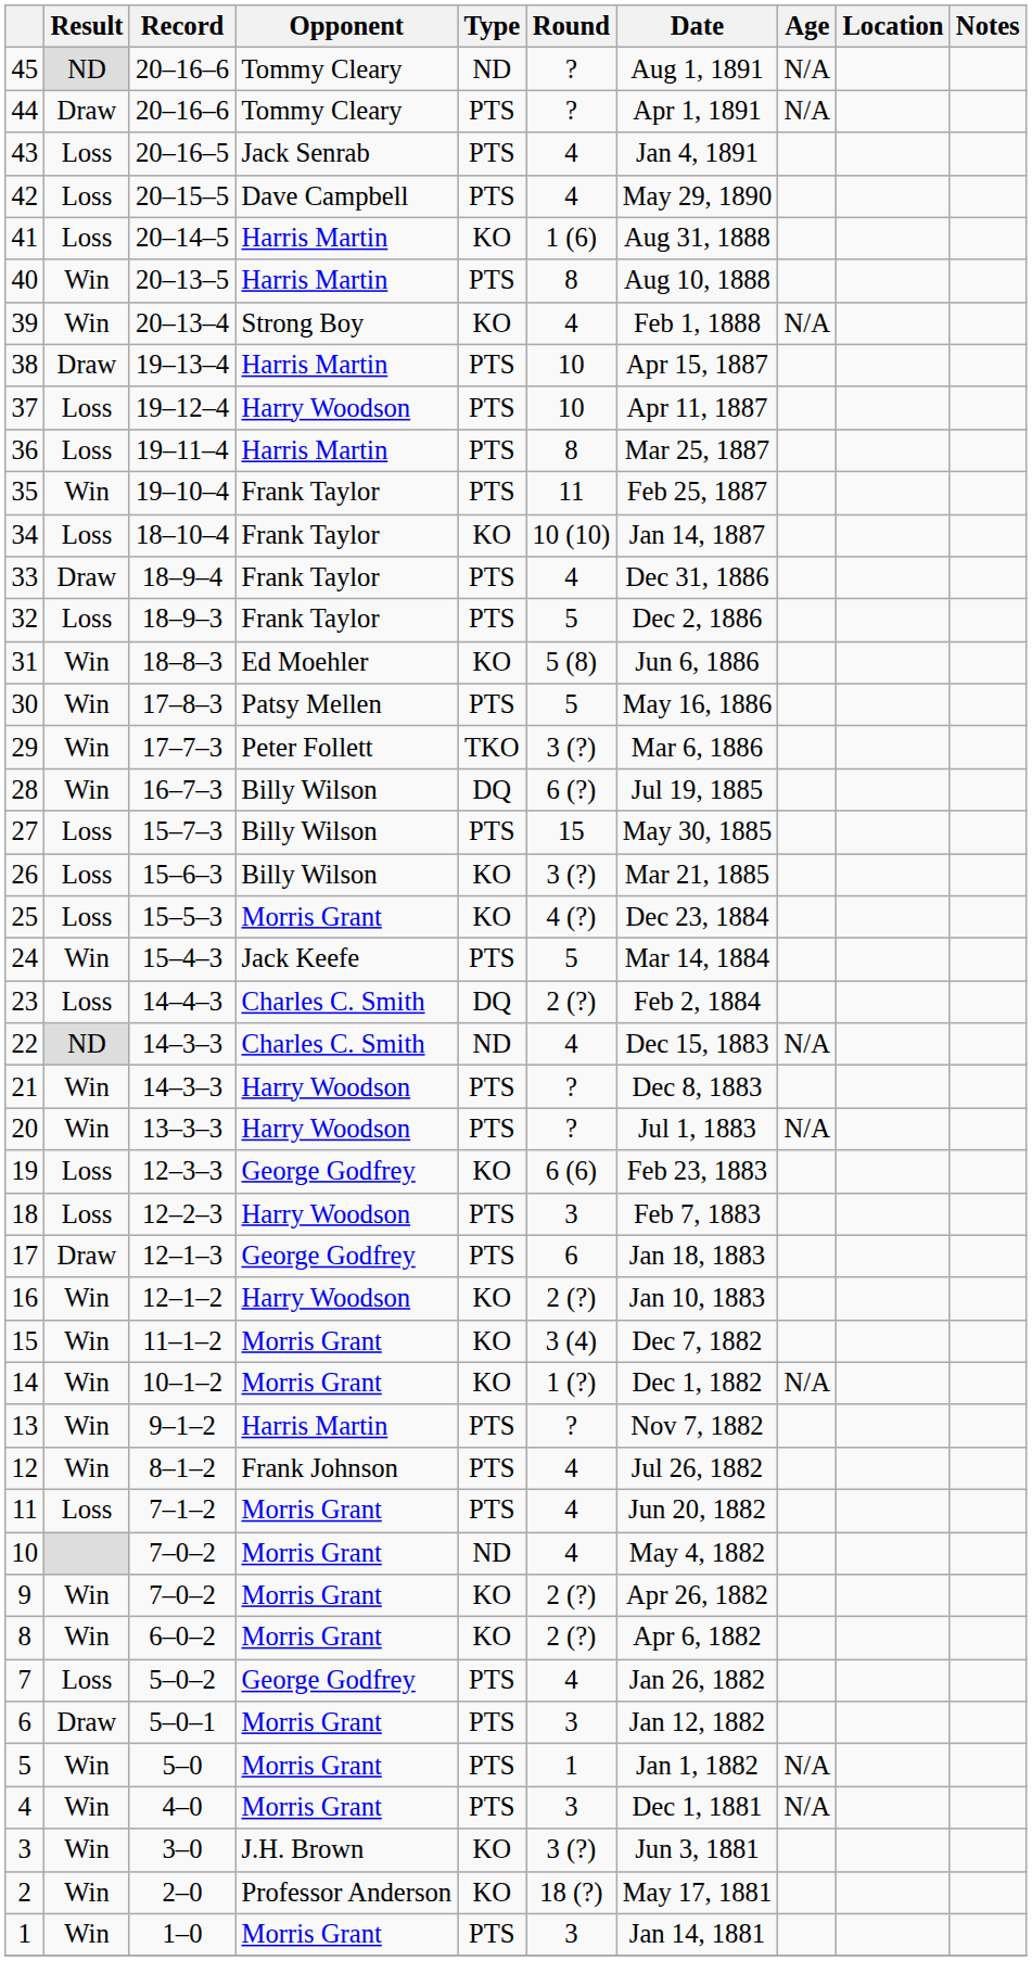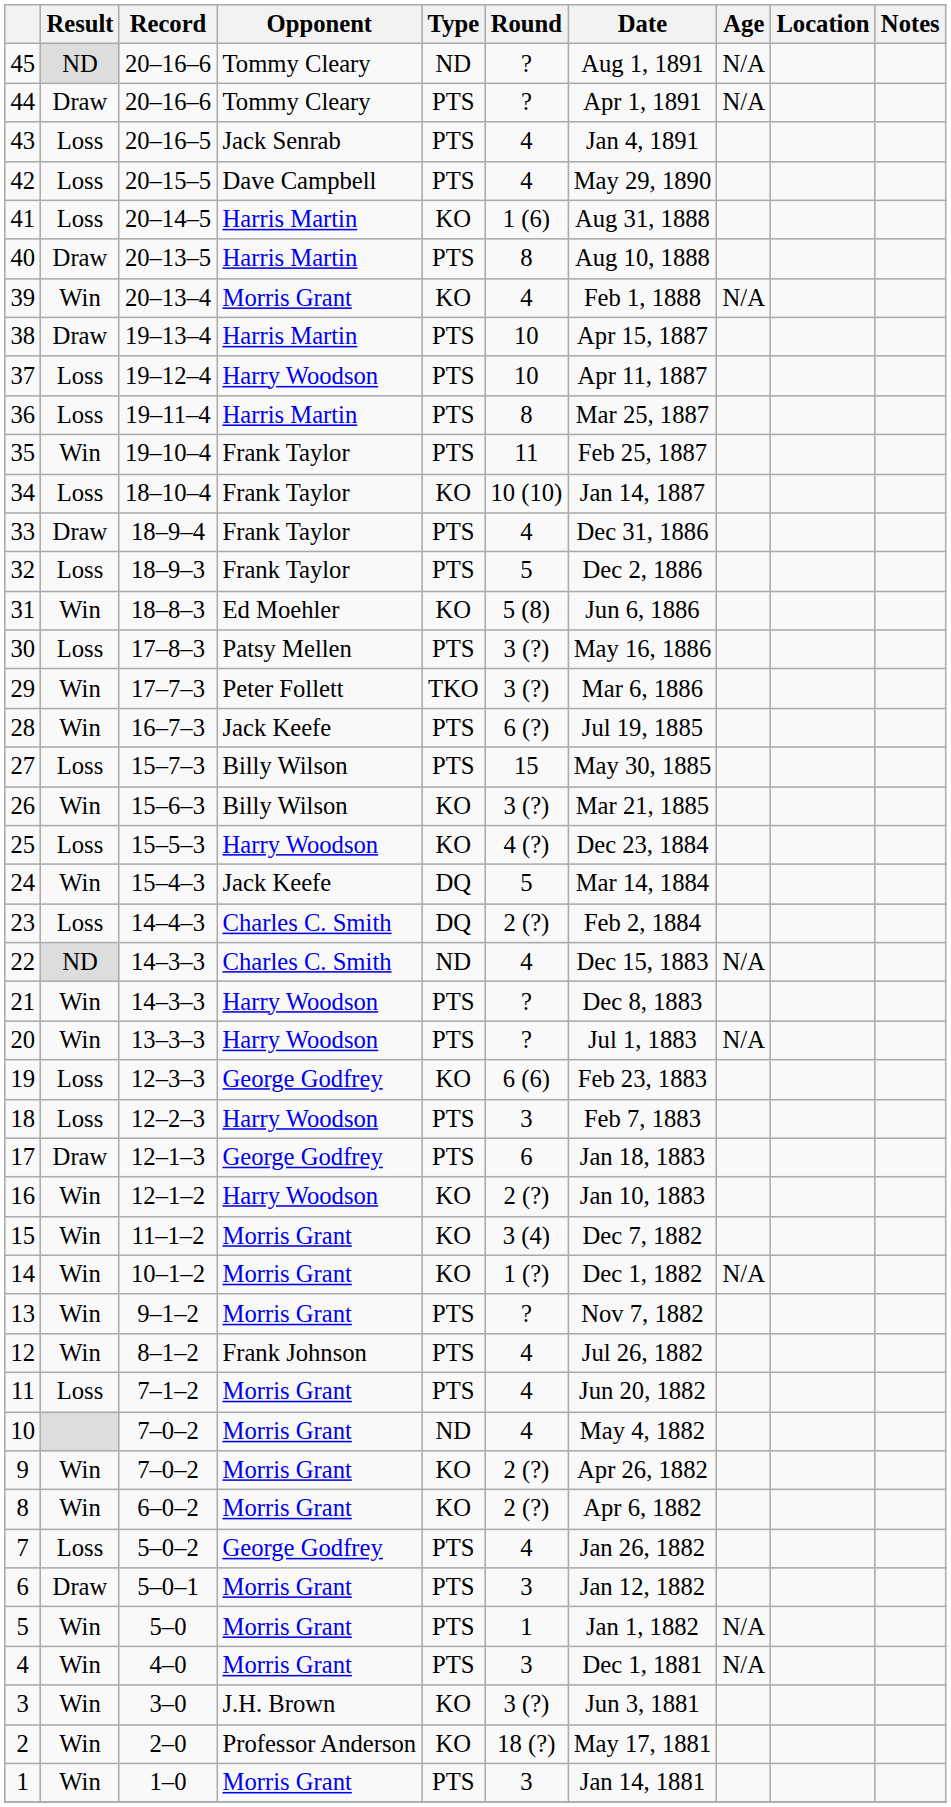 <table class="wikitable" style="text-align:center">
 <tr>
 <th></th>
 <th>Result</th>
 <th>Record</th>
 <th>Opponent</th>
 <th>Type</th>
 <th>Round</th>
 <th>Date</th>
 <th>Age</th>
 <th>Location</th>
 <th>Notes</th>
 </tr>
 <tr>
 <td>45</td>
 <td style="background:#DDD">ND</td>
 <td>20–16–6 </td>
 <td align=left>Tommy Cleary</td>
 <td>ND</td>
 <td>?</td>
 <td>Aug 1, 1891</td>
 <td style="text-align:left;">N/A</td>
 <td style="text-align:left;"></td>
 <td style="text-align:left;"></td>
 </tr>
 <tr>
 <td>44</td>
 <td>Draw</td>
 <td>20–16–6 </td>
 <td align=left>Tommy Cleary</td>
 <td>PTS</td>
 <td>?</td>
 <td>Apr 1, 1891</td>
 <td style="text-align:left;">N/A</td>
 <td style="text-align:left;"></td>
 <td style="text-align:left;"></td>
 </tr>
 <tr>
 <td>43</td>
 <td>Loss</td>
 <td>20–16–5 </td>
 <td align=left>Jack Senrab</td>
 <td>PTS</td>
 <td>4</td>
 <td>Jan 4, 1891</td>
 <td style="text-align:left;"></td>
 <td style="text-align:left;"></td>
 <td></td>
 </tr>
 <tr>
 <td>42</td>
 <td>Loss</td>
 <td>20–15–5 </td>
 <td align=left>Dave Campbell</td>
 <td>PTS</td>
 <td>4</td>
 <td>May 29, 1890</td>
 <td style="text-align:left;"></td>
 <td style="text-align:left;"></td>
 <td></td>
 </tr>
 <tr>
 <td>41</td>
 <td>Loss</td>
 <td>20–14–5 </td>
 <td align=left><a href='#'>Harris Martin</a></td>
 <td>KO</td>
 <td>1 (6)</td>
 <td>Aug 31, 1888</td>
 <td style="text-align:left;"></td>
 <td style="text-align:left;"></td>
 <td></td>
 </tr>
 <tr>
 <td>40</td>
-<td>Win</td>
+<td>Draw</td>
 <td>20–13–5 </td>
 <td align=left><a href='#'>Harris Martin</a></td>
 <td>PTS</td>
 <td>8</td>
 <td>Aug 10, 1888</td>
 <td style="text-align:left;"></td>
 <td style="text-align:left;"></td>
 <td></td>
 </tr>
 <tr>
 <td>39</td>
 <td>Win</td>
 <td>20–13–4 </td>
-<td align=left>Strong Boy</td>
+<td align=left><a href='#'>Morris Grant</a></td>
 <td>KO</td>
 <td>4</td>
 <td>Feb 1, 1888</td>
 <td style="text-align:left;">N/A</td>
 <td style="text-align:left;"></td>
 <td style="text-align:left;"></td>
 </tr>
 <tr>
 <td>38</td>
 <td>Draw</td>
 <td>19–13–4 </td>
 <td align=left><a href='#'>Harris Martin</a></td>
 <td>PTS</td>
 <td>10</td>
 <td>Apr 15, 1887</td>
 <td style="text-align:left;"></td>
 <td style="text-align:left;"></td>
 <td></td>
 </tr>
 <tr>
 <td>37</td>
 <td>Loss</td>
 <td>19–12–4 </td>
 <td align=left><a href='#'>Harry Woodson</a></td>
 <td>PTS</td>
 <td>10</td>
 <td>Apr 11, 1887</td>
 <td style="text-align:left;"></td>
 <td style="text-align:left;"></td>
 <td></td>
 </tr>
 <tr>
 <td>36</td>
 <td>Loss</td>
 <td>19–11–4 </td>
 <td align=left><a href='#'>Harris Martin</a></td>
 <td>PTS</td>
 <td>8</td>
 <td>Mar 25, 1887</td>
 <td style="text-align:left;"></td>
 <td style="text-align:left;"></td>
 <td></td>
 </tr>
 <tr>
 <td>35</td>
 <td>Win</td>
 <td>19–10–4 </td>
 <td align=left>Frank Taylor</td>
 <td>PTS</td>
 <td>11</td>
 <td>Feb 25, 1887</td>
 <td style="text-align:left;"></td>
 <td style="text-align:left;"></td>
 <td></td>
 </tr>
 <tr>
 <td>34</td>
 <td>Loss</td>
 <td>18–10–4 </td>
 <td align=left>Frank Taylor</td>
 <td>KO</td>
 <td>10 (10)</td>
 <td>Jan 14, 1887</td>
 <td style="text-align:left;"></td>
 <td style="text-align:left;"></td>
 <td></td>
 </tr>
 <tr>
 <td>33</td>
 <td>Draw</td>
 <td>18–9–4 </td>
 <td align=left>Frank Taylor</td>
 <td>PTS</td>
 <td>4</td>
 <td>Dec 31, 1886</td>
 <td style="text-align:left;"></td>
 <td style="text-align:left;"></td>
 <td></td>
 </tr>
 <tr>
 <td>32</td>
 <td>Loss</td>
 <td>18–9–3 </td>
 <td align=left>Frank Taylor</td>
 <td>PTS</td>
 <td>5</td>
 <td>Dec 2, 1886</td>
 <td style="text-align:left;"></td>
 <td style="text-align:left;"></td>
 <td></td>
 </tr>
 <tr>
 <td>31</td>
 <td>Win</td>
 <td>18–8–3 </td>
 <td align=left>Ed Moehler</td>
 <td>KO</td>
 <td>5 (8)</td>
 <td>Jun 6, 1886</td>
 <td style="text-align:left;"></td>
 <td style="text-align:left;"></td>
 <td></td>
 </tr>
 <tr>
 <td>30</td>
-<td>Win</td>
+<td>Loss</td>
 <td>17–8–3 </td>
 <td align=left>Patsy Mellen</td>
 <td>PTS</td>
-<td>5</td>
+<td>3 (?)</td>
 <td>May 16, 1886</td>
 <td style="text-align:left;"></td>
 <td style="text-align:left;"></td>
 <td></td>
 </tr>
 <tr>
 <td>29</td>
 <td>Win</td>
 <td>17–7–3 </td>
 <td align=left>Peter Follett</td>
 <td>TKO</td>
 <td>3 (?)</td>
 <td>Mar 6, 1886</td>
 <td style="text-align:left;"></td>
 <td style="text-align:left;"></td>
 <td></td>
 </tr>
 <tr>
 <td>28</td>
 <td>Win</td>
 <td>16–7–3 </td>
-<td align=left>Billy Wilson</td>
-<td>DQ</td>
+<td align=left>Jack Keefe</td>
+<td>PTS</td>
 <td>6 (?)</td>
 <td>Jul 19, 1885</td>
 <td style="text-align:left;"></td>
 <td style="text-align:left;"></td>
 <td></td>
 </tr>
 <tr>
 <td>27</td>
 <td>Loss</td>
 <td>15–7–3 </td>
 <td align=left>Billy Wilson</td>
 <td>PTS</td>
 <td>15</td>
 <td>May 30, 1885</td>
 <td style="text-align:left;"></td>
 <td style="text-align:left;"></td>
 <td></td>
 </tr>
 <tr>
 <td>26</td>
-<td>Loss</td>
+<td>Win</td>
 <td>15–6–3 </td>
 <td align=left>Billy Wilson</td>
 <td>KO</td>
 <td>3 (?)</td>
 <td>Mar 21, 1885</td>
 <td style="text-align:left;"></td>
 <td style="text-align:left;"></td>
 <td></td>
 </tr>
 <tr>
 <td>25</td>
 <td>Loss</td>
 <td>15–5–3 </td>
-<td align=left><a href='#'>Morris Grant</a></td>
+<td align=left><a href='#'>Harry Woodson</a></td>
 <td>KO</td>
 <td>4 (?)</td>
 <td>Dec 23, 1884</td>
 <td style="text-align:left;"></td>
 <td style="text-align:left;"></td>
 <td></td>
 </tr>
 <tr>
 <td>24</td>
 <td>Win</td>
 <td>15–4–3 </td>
 <td align=left>Jack Keefe</td>
-<td>PTS</td>
+<td>DQ</td>
 <td>5</td>
 <td>Mar 14, 1884</td>
 <td style="text-align:left;"></td>
 <td style="text-align:left;"></td>
 <td></td>
 </tr>
 <tr>
 <td>23</td>
 <td>Loss</td>
 <td>14–4–3 </td>
 <td align=left><a href='#'>Charles C. Smith</a></td>
 <td>DQ</td>
 <td>2 (?)</td>
 <td>Feb 2, 1884</td>
 <td style="text-align:left;"></td>
 <td style="text-align:left;"></td>
 <td></td>
 </tr>
 <tr>
 <td>22</td>
 <td style="background:#DDD">ND</td>
 <td>14–3–3 </td>
 <td align=left><a href='#'>Charles C. Smith</a></td>
 <td>ND</td>
 <td>4</td>
 <td>Dec 15, 1883</td>
 <td style="text-align:left;">N/A</td>
 <td style="text-align:left;"></td>
 <td style="text-align:left;"></td>
 </tr>
 <tr>
 <td>21</td>
 <td>Win</td>
 <td>14–3–3 </td>
 <td align=left><a href='#'>Harry Woodson</a></td>
 <td>PTS</td>
 <td>?</td>
 <td>Dec 8, 1883</td>
 <td style="text-align:left;"></td>
 <td style="text-align:left;"></td>
 <td></td>
 </tr>
 <tr>
 <td>20</td>
 <td>Win</td>
 <td>13–3–3 </td>
 <td align=left><a href='#'>Harry Woodson</a></td>
 <td>PTS</td>
 <td>?</td>
 <td>Jul 1, 1883</td>
 <td style="text-align:left;">N/A</td>
 <td style="text-align:left;"></td>
 <td style="text-align:left;"></td>
 </tr>
 <tr>
 <td>19</td>
 <td>Loss</td>
 <td>12–3–3 </td>
 <td align=left><a href='#'>George Godfrey</a></td>
 <td>KO</td>
 <td>6 (6)</td>
 <td>Feb 23, 1883</td>
 <td style="text-align:left;"></td>
 <td style="text-align:left;"></td>
 <td style="text-align:left;"></td>
 </tr>
 <tr>
 <td>18</td>
 <td>Loss</td>
 <td>12–2–3 </td>
 <td align=left><a href='#'>Harry Woodson</a></td>
 <td>PTS</td>
 <td>3</td>
 <td>Feb 7, 1883</td>
 <td style="text-align:left;"></td>
 <td style="text-align:left;"></td>
 <td></td>
 </tr>
 <tr>
 <td>17</td>
 <td>Draw</td>
 <td>12–1–3 </td>
 <td align=left><a href='#'>George Godfrey</a></td>
 <td>PTS</td>
 <td>6</td>
 <td>Jan 18, 1883</td>
 <td style="text-align:left;"></td>
 <td style="text-align:left;"></td>
 <td></td>
 </tr>
 <tr>
 <td>16</td>
 <td>Win</td>
 <td>12–1–2 </td>
 <td align=left><a href='#'>Harry Woodson</a></td>
 <td>KO</td>
 <td>2 (?)</td>
 <td>Jan 10, 1883</td>
 <td style="text-align:left;"></td>
 <td style="text-align:left;"></td>
 <td></td>
 </tr>
 <tr>
 <td>15</td>
 <td>Win</td>
 <td>11–1–2 </td>
 <td align=left><a href='#'>Morris Grant</a></td>
 <td>KO</td>
 <td>3 (4)</td>
 <td>Dec 7, 1882</td>
 <td style="text-align:left;"></td>
 <td style="text-align:left;"></td>
 <td style="text-align:left;"></td>
 </tr>
 <tr>
 <td>14</td>
 <td>Win</td>
 <td>10–1–2 </td>
 <td align=left><a href='#'>Morris Grant</a></td>
 <td>KO</td>
 <td>1 (?)</td>
 <td>Dec 1, 1882</td>
 <td style="text-align:left;">N/A</td>
 <td style="text-align:left;"></td>
 <td style="text-align:left;"></td>
 </tr>
 <tr>
 <td>13</td>
 <td>Win</td>
 <td>9–1–2 </td>
-<td align=left><a href='#'>Harris Martin</a></td>
+<td align=left><a href='#'>Morris Grant</a></td>
 <td>PTS</td>
 <td>?</td>
 <td>Nov 7, 1882</td>
 <td style="text-align:left;"></td>
 <td style="text-align:left;"></td>
 <td style="text-align:left;"></td>
 </tr>
 <tr>
 <td>12</td>
 <td>Win</td>
 <td>8–1–2 </td>
 <td align=left>Frank Johnson</td>
 <td>PTS</td>
 <td>4</td>
 <td>Jul 26, 1882</td>
 <td style="text-align:left;"></td>
 <td style="text-align:left;"></td>
 <td></td>
 </tr>
 <tr>
 <td>11</td>
 <td>Loss</td>
 <td>7–1–2 </td>
 <td align=left><a href='#'>Morris Grant</a></td>
 <td>PTS</td>
 <td>4</td>
 <td>Jun 20, 1882</td>
 <td style="text-align:left;"></td>
 <td style="text-align:left;"></td>
 <td></td>
 </tr>
 <tr>
 <td>10</td>
 <td style="background:#DDD"></td>
 <td>7–0–2 </td>
 <td align=left><a href='#'>Morris Grant</a></td>
 <td>ND</td>
 <td>4</td>
 <td>May 4, 1882</td>
 <td style="text-align:left;"></td>
 <td style="text-align:left;"></td>
 <td></td>
 </tr>
 <tr>
 <td>9</td>
 <td>Win</td>
 <td>7–0–2</td>
 <td align=left><a href='#'>Morris Grant</a></td>
 <td>KO</td>
 <td>2 (?)</td>
 <td>Apr 26, 1882</td>
 <td style="text-align:left;"></td>
 <td style="text-align:left;"></td>
 <td></td>
 </tr>
 <tr>
 <td>8</td>
 <td>Win</td>
 <td>6–0–2</td>
 <td align=left><a href='#'>Morris Grant</a></td>
 <td>KO</td>
 <td>2 (?)</td>
 <td>Apr 6, 1882</td>
 <td style="text-align:left;"></td>
 <td style="text-align:left;"></td>
 <td></td>
 </tr>
 <tr>
 <td>7</td>
 <td>Loss</td>
 <td>5–0–2</td>
 <td align=left><a href='#'>George Godfrey</a></td>
 <td>PTS</td>
 <td>4</td>
 <td>Jan 26, 1882</td>
 <td style="text-align:left;"></td>
 <td style="text-align:left;"></td>
 <td></td>
 </tr>
 <tr>
 <td>6</td>
 <td>Draw</td>
 <td>5–0–1</td>
 <td align=left><a href='#'>Morris Grant</a></td>
 <td>PTS</td>
 <td>3</td>
 <td>Jan 12, 1882</td>
 <td style="text-align:left;"></td>
 <td style="text-align:left;"></td>
 <td></td>
 </tr>
 <tr>
 <td>5</td>
 <td>Win</td>
 <td>5–0</td>
 <td align=left><a href='#'>Morris Grant</a></td>
 <td>PTS</td>
 <td>1</td>
 <td>Jan 1, 1882</td>
 <td style="text-align:left;">N/A</td>
 <td style="text-align:left;"></td>
 <td style="text-align:left;"></td>
 </tr>
 <tr>
 <td>4</td>
 <td>Win</td>
 <td>4–0</td>
 <td align=left><a href='#'>Morris Grant</a></td>
 <td>PTS</td>
 <td>3</td>
 <td>Dec 1, 1881</td>
 <td style="text-align:left;">N/A</td>
 <td style="text-align:left;"></td>
 <td style="text-align:left;"></td>
 </tr>
 <tr>
 <td>3</td>
 <td>Win</td>
 <td>3–0</td>
 <td align=left>J.H. Brown</td>
 <td>KO</td>
 <td>3 (?)</td>
 <td>Jun 3, 1881</td>
 <td style="text-align:left;"></td>
 <td style="text-align:left;"></td>
 <td></td>
 </tr>
 <tr>
 <td>2</td>
 <td>Win</td>
 <td>2–0</td>
 <td align=left>Professor Anderson</td>
 <td>KO</td>
 <td>18 (?)</td>
 <td>May 17, 1881</td>
 <td style="text-align:left;"></td>
 <td style="text-align:left;"></td>
 <td></td>
 </tr>
 <tr>
 <td>1</td>
 <td>Win</td>
 <td>1–0</td>
 <td align=left><a href='#'>Morris Grant</a></td>
 <td>PTS</td>
 <td>3</td>
 <td>Jan 14, 1881</td>
 <td style="text-align:left;"></td>
 <td style="text-align:left;"></td>
 <td style="text-align:left;"></td>
 </tr>
 <tr>
 </tr>
 </table>
